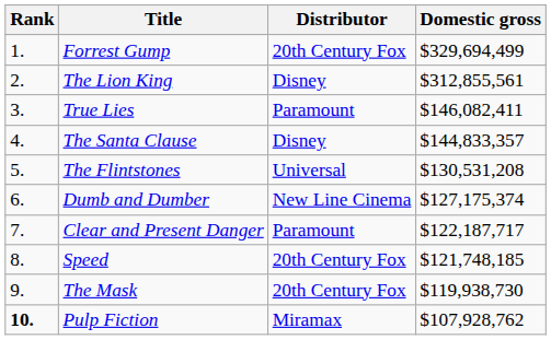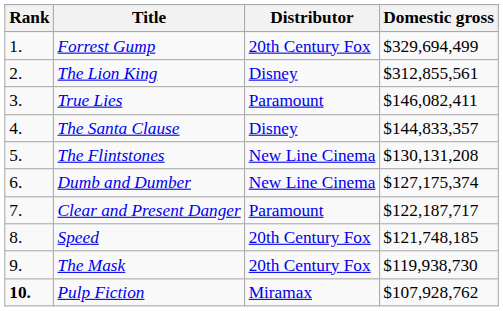 <table class="wikitable sortable" style="margin:auto; margin:auto;">
 <tr>
 <th>Rank</th>
 <th>Title</th>
 <th>Distributor</th>
 <th>Domestic gross</th>
 </tr>
 <tr>
 <td>1.</td>
 <td><em><a href='#'>Forrest Gump</a></em></td>
 <td><a href='#'>20th Century Fox</a></td>
 <td>$329,694,499</td>
 </tr>
 <tr>
 <td>2.</td>
 <td><em><a href='#'>The Lion King</a></em></td>
 <td><a href='#'>Disney</a></td>
 <td>$312,855,561</td>
 </tr>
 <tr>
 <td>3.</td>
 <td><em><a href='#'>True Lies</a></em></td>
 <td><a href='#'>Paramount</a></td>
 <td>$146,082,411</td>
 </tr>
 <tr>
 <td>4.</td>
 <td><em><a href='#'>The Santa Clause</a></em></td>
 <td><a href='#'>Disney</a></td>
 <td>$144,833,357</td>
 </tr>
 <tr>
 <td>5.</td>
 <td><em><a href='#'>The Flintstones</a></em></td>
-<td><a href='#'>Universal</a></td>
-<td>$130,531,208</td>
+<td><a href='#'>New Line Cinema</a></td>
+<td>$130,131,208</td>
 </tr>
 <tr>
 <td>6.</td>
 <td><em><a href='#'>Dumb and Dumber</a></em></td>
 <td><a href='#'>New Line Cinema</a></td>
 <td>$127,175,374</td>
 </tr>
 <tr>
 <td>7.</td>
 <td><em><a href='#'>Clear and Present Danger</a></em></td>
 <td><a href='#'>Paramount</a></td>
 <td>$122,187,717</td>
 </tr>
 <tr>
 <td>8.</td>
 <td><em><a href='#'>Speed</a></em></td>
 <td><a href='#'>20th Century Fox</a></td>
 <td>$121,748,185</td>
 </tr>
 <tr>
 <td>9.</td>
 <td><em><a href='#'>The Mask</a></em></td>
 <td><a href='#'>20th Century Fox</a></td>
 <td>$119,938,730</td>
 </tr>
 <tr>
 <td><strong>10.</strong></td>
 <td><em><a href='#'>Pulp Fiction</a></em></td>
 <td><a href='#'>Miramax</a></td>
 <td>$107,928,762</td>
 </tr>
 </table>
